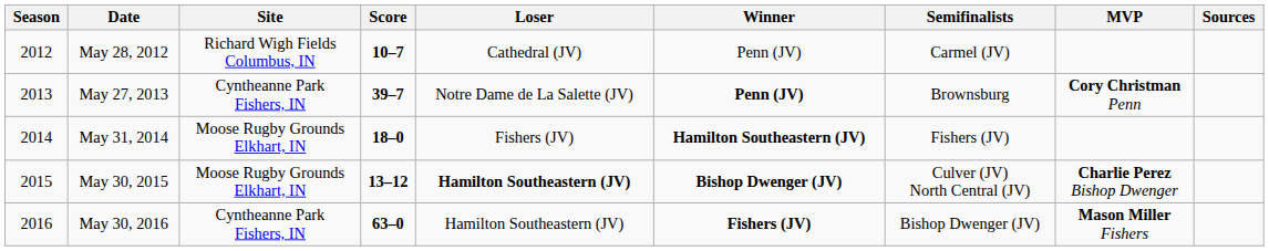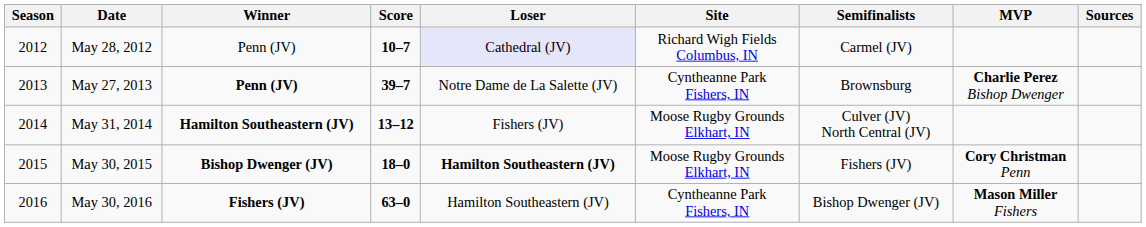 <table class="wikitable" style="width:100%;">
 <tr>
 <th>Season</th>
 <th>Date</th>
-<th>Site</th>
+<th>Winner</th>
 <th>Score</th>
 <th>Loser</th>
-<th>Winner</th>
+<th>Site</th>
 <th>Semifinalists</th>
 <th>MVP</th>
 <th>Sources</th>
 </tr>
 <tr>
 <td align=center>2012</td>
 <td align=center>May 28, 2012</td>
+<td align=center>Penn (JV)</td>
+<td align=center><strong>10–7</strong></td>
+<td align=center style="background: lavender;">Cathedral (JV)</td>
 <td align=center>Richard Wigh Fields<br><a href='#'>Columbus, IN</a></td>
-<td align=center><strong>10–7</strong></td>
-<td align=center>Cathedral (JV)</td>
-<td align=center>Penn (JV)</td>
 <td align=center>Carmel (JV)<br></td>
 <td align=center><br></td>
 <td align=center></td>
 </tr>
 <tr>
 <td align=center>2013</td>
 <td align=center>May 27, 2013</td>
-<td align=center>Cyntheanne Park<br><a href='#'>Fishers, IN</a></td>
+<td align=center><strong>Penn (JV)</strong></td>
 <td align=center><strong>39–7</strong></td>
 <td align=center>Notre Dame de La Salette (JV)</td>
-<td align=center><strong>Penn (JV)</strong></td>
+<td align=center>Cyntheanne Park<br><a href='#'>Fishers, IN</a></td>
 <td align=center>Brownsburg<br></td>
-<td align=center><strong>Cory Christman</strong><br><em>Penn</em></td>
+<td align=center><strong>Charlie Perez</strong><br><em>Bishop Dwenger</em></td>
 <td align=center></td>
 </tr>
 <tr>
 <td align=center>2014</td>
 <td align=center>May 31, 2014</td>
+<td align=center><strong>Hamilton Southeastern (JV)</strong></td>
+<td align=center><strong>13–12</strong></td>
+<td align=center>Fishers (JV)</td>
 <td align=center>Moose Rugby Grounds<br><a href='#'>Elkhart, IN</a></td>
-<td align=center><strong>18–0</strong></td>
-<td align=center>Fishers (JV)</td>
-<td align=center><strong>Hamilton Southeastern (JV)</strong></td>
-<td align=center>Fishers (JV)<br></td>
+<td align=center>Culver (JV)<br>North Central (JV)</td>
 <td align=center><br></td>
 <td align=center></td>
 </tr>
 <tr>
 <td align=center>2015</td>
 <td align=center>May 30, 2015</td>
+<td align=center><strong>Bishop Dwenger (JV)</strong></td>
+<td align=center><strong>18–0</strong></td>
+<td align=center><strong>Hamilton Southeastern (JV)</strong></td>
 <td align=center>Moose Rugby Grounds<br><a href='#'>Elkhart, IN</a></td>
-<td align=center><strong>13–12</strong></td>
-<td align=center><strong>Hamilton Southeastern (JV)</strong></td>
-<td align=center><strong>Bishop Dwenger (JV)</strong></td>
-<td align=center>Culver (JV)<br>North Central (JV)</td>
-<td align=center><strong>Charlie Perez</strong><br><em>Bishop Dwenger</em></td>
+<td align=center>Fishers (JV)<br></td>
+<td align=center><strong>Cory Christman</strong><br><em>Penn</em></td>
 <td align=center></td>
 </tr>
 <tr>
 <td align=center>2016</td>
 <td align=center>May 30, 2016</td>
-<td align=center>Cyntheanne Park<br><a href='#'>Fishers, IN</a></td>
+<td align=center><strong>Fishers (JV)</strong></td>
 <td align=center><strong>63–0</strong></td>
 <td align=center>Hamilton Southeastern (JV)</td>
-<td align=center><strong>Fishers (JV)</strong></td>
+<td align=center>Cyntheanne Park<br><a href='#'>Fishers, IN</a></td>
 <td align=center>Bishop Dwenger (JV)<br></td>
 <td align=center><strong>Mason Miller</strong><br><em>Fishers</em></td>
 <td align=center></td>
 </tr>
 </table>
